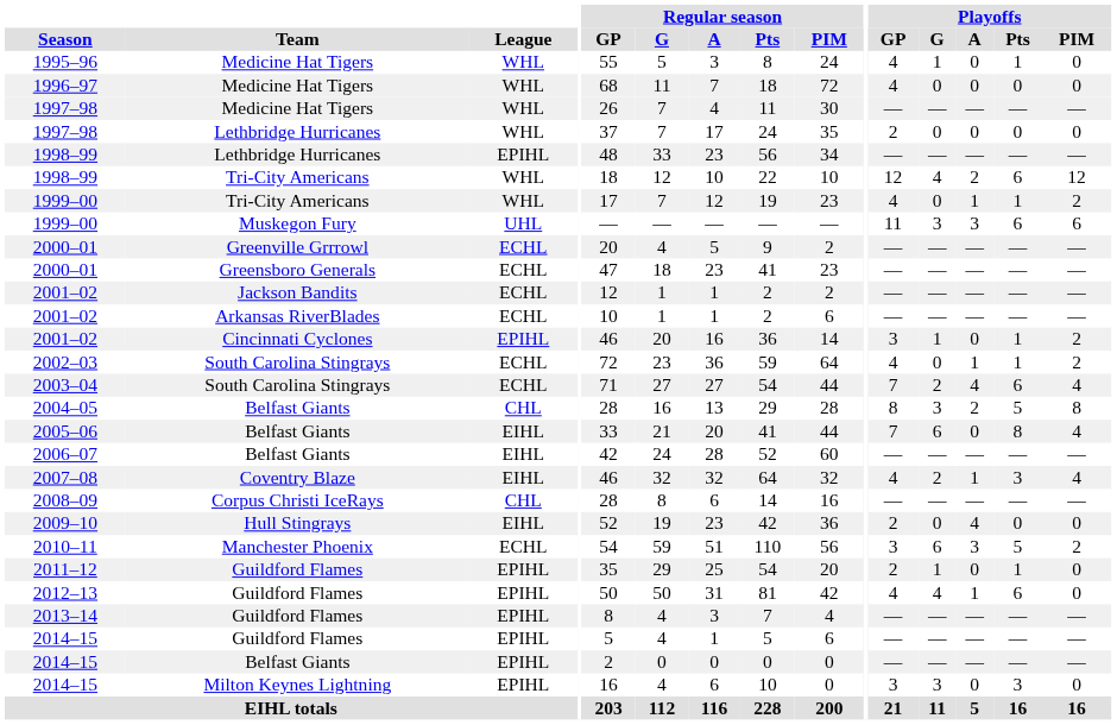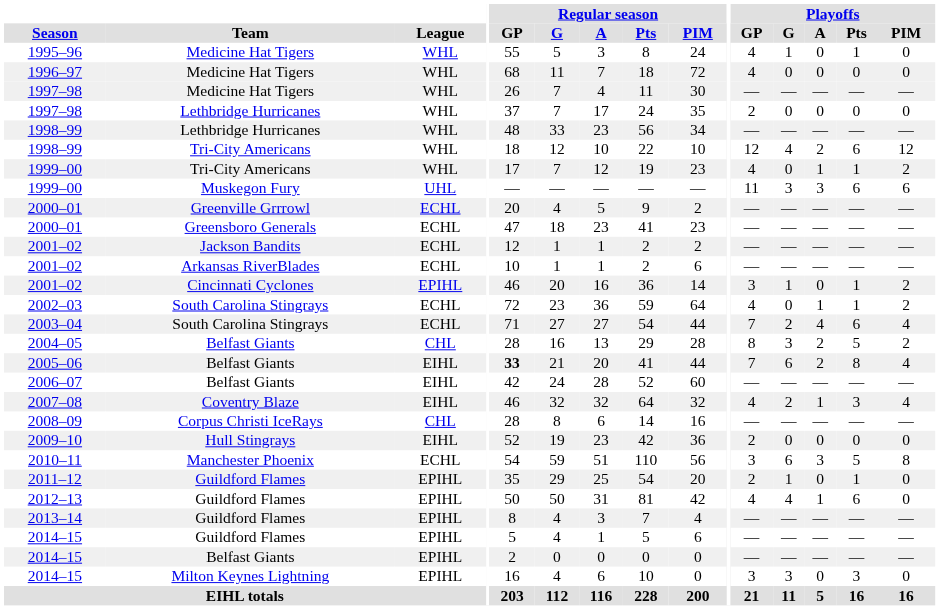 <table border="0" cellpadding="1" cellspacing="0" style="text-align:center; width:60em">
 <tr bgcolor="#e0e0e0">
 <th colspan="3" bgcolor="#ffffff"></th>
 <th rowspan="99" bgcolor="#ffffff"></th>
 <th colspan="5"><a href='#'>Regular season</a></th>
 <th rowspan="99" bgcolor="#ffffff"></th>
 <th colspan="5"><a href='#'>Playoffs</a></th>
 </tr>
 <tr bgcolor="#e0e0e0">
 <th><a href='#'>Season</a></th>
 <th>Team</th>
 <th>League</th>
 <th>GP</th>
 <th><a href='#'>G</a></th>
 <th><a href='#'>A</a></th>
 <th><a href='#'>Pts</a></th>
 <th><a href='#'>PIM</a></th>
 <th>GP</th>
 <th>G</th>
 <th>A</th>
 <th>Pts</th>
 <th>PIM</th>
 </tr>
 <tr>
 <td><a href='#'>1995–96</a></td>
 <td><a href='#'>Medicine Hat Tigers</a></td>
 <td><a href='#'>WHL</a></td>
 <td>55</td>
 <td>5</td>
 <td>3</td>
 <td>8</td>
 <td>24</td>
 <td>4</td>
 <td>1</td>
 <td>0</td>
 <td>1</td>
 <td>0</td>
 </tr>
 <tr bgcolor="#f0f0f0">
 <td><a href='#'>1996–97</a></td>
 <td>Medicine Hat Tigers</td>
 <td>WHL</td>
 <td>68</td>
 <td>11</td>
 <td>7</td>
 <td>18</td>
 <td>72</td>
 <td>4</td>
 <td>0</td>
 <td>0</td>
 <td>0</td>
 <td>0</td>
 </tr>
 <tr bgcolor="#f0f0f0">
 <td><a href='#'>1997–98</a></td>
 <td>Medicine Hat Tigers</td>
 <td>WHL</td>
 <td>26</td>
 <td>7</td>
 <td>4</td>
 <td>11</td>
 <td>30</td>
 <td>—</td>
 <td>—</td>
 <td>—</td>
 <td>—</td>
 <td>—</td>
 </tr>
 <tr>
 <td><a href='#'>1997–98</a></td>
 <td><a href='#'>Lethbridge Hurricanes</a></td>
 <td>WHL</td>
 <td>37</td>
 <td>7</td>
 <td>17</td>
 <td>24</td>
 <td>35</td>
 <td>2</td>
 <td>0</td>
 <td>0</td>
 <td>0</td>
 <td>0</td>
 </tr>
 <tr bgcolor="#f0f0f0">
 <td><a href='#'>1998–99</a></td>
 <td>Lethbridge Hurricanes</td>
-<td>EPIHL</td>
+<td>WHL</td>
 <td>48</td>
 <td>33</td>
 <td>23</td>
 <td>56</td>
 <td>34</td>
 <td>—</td>
 <td>—</td>
 <td>—</td>
 <td>—</td>
 <td>—</td>
 </tr>
 <tr>
 <td><a href='#'>1998–99</a></td>
 <td><a href='#'>Tri-City Americans</a></td>
 <td>WHL</td>
 <td>18</td>
 <td>12</td>
 <td>10</td>
 <td>22</td>
 <td>10</td>
 <td>12</td>
 <td>4</td>
 <td>2</td>
 <td>6</td>
 <td>12</td>
 </tr>
 <tr bgcolor="#f0f0f0">
 <td><a href='#'>1999–00</a></td>
 <td>Tri-City Americans</td>
 <td>WHL</td>
 <td>17</td>
 <td>7</td>
 <td>12</td>
 <td>19</td>
 <td>23</td>
 <td>4</td>
 <td>0</td>
 <td>1</td>
 <td>1</td>
 <td>2</td>
 </tr>
 <tr>
 <td><a href='#'>1999–00</a></td>
 <td><a href='#'>Muskegon Fury</a></td>
 <td><a href='#'>UHL</a></td>
 <td>—</td>
 <td>—</td>
 <td>—</td>
 <td>—</td>
 <td>—</td>
 <td>11</td>
 <td>3</td>
 <td>3</td>
 <td>6</td>
 <td>6</td>
 </tr>
 <tr bgcolor="#f0f0f0">
 <td><a href='#'>2000–01</a></td>
 <td><a href='#'>Greenville Grrrowl</a></td>
 <td><a href='#'>ECHL</a></td>
 <td>20</td>
 <td>4</td>
 <td>5</td>
 <td>9</td>
 <td>2</td>
 <td>—</td>
 <td>—</td>
 <td>—</td>
 <td>—</td>
 <td>—</td>
 </tr>
 <tr>
 <td><a href='#'>2000–01</a></td>
 <td><a href='#'>Greensboro Generals</a></td>
 <td>ECHL</td>
 <td>47</td>
 <td>18</td>
 <td>23</td>
 <td>41</td>
 <td>23</td>
 <td>—</td>
 <td>—</td>
 <td>—</td>
 <td>—</td>
 <td>—</td>
 </tr>
 <tr bgcolor="#f0f0f0">
 <td><a href='#'>2001–02</a></td>
 <td><a href='#'>Jackson Bandits</a></td>
 <td>ECHL</td>
 <td>12</td>
 <td>1</td>
 <td>1</td>
 <td>2</td>
 <td>2</td>
 <td>—</td>
 <td>—</td>
 <td>—</td>
 <td>—</td>
 <td>—</td>
 </tr>
 <tr>
 <td><a href='#'>2001–02</a></td>
 <td><a href='#'>Arkansas RiverBlades</a></td>
 <td>ECHL</td>
 <td>10</td>
 <td>1</td>
 <td>1</td>
 <td>2</td>
 <td>6</td>
 <td>—</td>
 <td>—</td>
 <td>—</td>
 <td>—</td>
 <td>—</td>
 </tr>
 <tr bgcolor="#f0f0f0">
 <td><a href='#'>2001–02</a></td>
 <td><a href='#'>Cincinnati Cyclones</a></td>
 <td><a href='#'>EPIHL</a></td>
 <td>46</td>
 <td>20</td>
 <td>16</td>
 <td>36</td>
 <td>14</td>
 <td>3</td>
 <td>1</td>
 <td>0</td>
 <td>1</td>
 <td>2</td>
 </tr>
 <tr>
 <td><a href='#'>2002–03</a></td>
 <td><a href='#'>South Carolina Stingrays</a></td>
 <td>ECHL</td>
 <td>72</td>
 <td>23</td>
 <td>36</td>
 <td>59</td>
 <td>64</td>
 <td>4</td>
 <td>0</td>
 <td>1</td>
 <td>1</td>
 <td>2</td>
 </tr>
 <tr bgcolor="#f0f0f0">
 <td><a href='#'>2003–04</a></td>
 <td>South Carolina Stingrays</td>
 <td>ECHL</td>
 <td>71</td>
 <td>27</td>
 <td>27</td>
 <td>54</td>
 <td>44</td>
 <td>7</td>
 <td>2</td>
 <td>4</td>
 <td>6</td>
 <td>4</td>
 </tr>
 <tr>
 <td><a href='#'>2004–05</a></td>
 <td><a href='#'>Belfast Giants</a></td>
 <td><a href='#'>CHL</a></td>
 <td>28</td>
 <td>16</td>
 <td>13</td>
 <td>29</td>
 <td>28</td>
 <td>8</td>
 <td>3</td>
 <td>2</td>
 <td>5</td>
-<td>8</td>
+<td>2</td>
 </tr>
 <tr bgcolor="#f0f0f0">
 <td><a href='#'>2005–06</a></td>
 <td>Belfast Giants</td>
 <td>EIHL</td>
-<td>33</td>
+<td><strong>33</strong></td>
 <td>21</td>
 <td>20</td>
 <td>41</td>
 <td>44</td>
 <td>7</td>
 <td>6</td>
-<td>0</td>
+<td>2</td>
 <td>8</td>
 <td>4</td>
 </tr>
 <tr>
 <td><a href='#'>2006–07</a></td>
 <td>Belfast Giants</td>
 <td>EIHL</td>
 <td>42</td>
 <td>24</td>
 <td>28</td>
 <td>52</td>
 <td>60</td>
 <td>—</td>
 <td>—</td>
 <td>—</td>
 <td>—</td>
 <td>—</td>
 </tr>
 <tr bgcolor="#f0f0f0">
 <td><a href='#'>2007–08</a></td>
 <td><a href='#'>Coventry Blaze</a></td>
 <td>EIHL</td>
 <td>46</td>
 <td>32</td>
 <td>32</td>
 <td>64</td>
 <td>32</td>
 <td>4</td>
 <td>2</td>
 <td>1</td>
 <td>3</td>
 <td>4</td>
 </tr>
 <tr>
 <td><a href='#'>2008–09</a></td>
 <td><a href='#'>Corpus Christi IceRays</a></td>
 <td><a href='#'>CHL</a></td>
 <td>28</td>
 <td>8</td>
 <td>6</td>
 <td>14</td>
 <td>16</td>
 <td>—</td>
 <td>—</td>
 <td>—</td>
 <td>—</td>
 <td>—</td>
 </tr>
 <tr bgcolor="#f0f0f0">
 <td><a href='#'>2009–10</a></td>
 <td><a href='#'>Hull Stingrays</a></td>
 <td>EIHL</td>
 <td>52</td>
 <td>19</td>
 <td>23</td>
 <td>42</td>
 <td>36</td>
 <td>2</td>
 <td>0</td>
-<td>4</td>
+<td>0</td>
 <td>0</td>
 <td>0</td>
 </tr>
 <tr>
 <td><a href='#'>2010–11</a></td>
 <td><a href='#'>Manchester Phoenix</a></td>
 <td>ECHL</td>
 <td>54</td>
 <td>59</td>
 <td>51</td>
 <td>110</td>
 <td>56</td>
 <td>3</td>
 <td>6</td>
 <td>3</td>
 <td>5</td>
-<td>2</td>
+<td>8</td>
 </tr>
 <tr bgcolor="#f0f0f0">
 <td><a href='#'>2011–12</a></td>
 <td><a href='#'>Guildford Flames</a></td>
 <td>EPIHL</td>
 <td>35</td>
 <td>29</td>
 <td>25</td>
 <td>54</td>
 <td>20</td>
 <td>2</td>
 <td>1</td>
 <td>0</td>
 <td>1</td>
 <td>0</td>
 </tr>
 <tr>
 <td><a href='#'>2012–13</a></td>
 <td>Guildford Flames</td>
 <td>EPIHL</td>
 <td>50</td>
 <td>50</td>
 <td>31</td>
 <td>81</td>
 <td>42</td>
 <td>4</td>
 <td>4</td>
 <td>1</td>
 <td>6</td>
 <td>0</td>
 </tr>
 <tr bgcolor="#f0f0f0">
 <td><a href='#'>2013–14</a></td>
 <td>Guildford Flames</td>
 <td>EPIHL</td>
 <td>8</td>
 <td>4</td>
 <td>3</td>
 <td>7</td>
 <td>4</td>
 <td>—</td>
 <td>—</td>
 <td>—</td>
 <td>—</td>
 <td>—</td>
 </tr>
 <tr>
 <td><a href='#'>2014–15</a></td>
 <td>Guildford Flames</td>
 <td>EPIHL</td>
 <td>5</td>
 <td>4</td>
 <td>1</td>
 <td>5</td>
 <td>6</td>
 <td>—</td>
 <td>—</td>
 <td>—</td>
 <td>—</td>
 <td>—</td>
 </tr>
 <tr bgcolor="#f0f0f0">
 <td><a href='#'>2014–15</a></td>
 <td>Belfast Giants</td>
 <td>EPIHL</td>
 <td>2</td>
 <td>0</td>
 <td>0</td>
 <td>0</td>
 <td>0</td>
 <td>—</td>
 <td>—</td>
 <td>—</td>
 <td>—</td>
 <td>—</td>
 </tr>
 <tr>
 <td><a href='#'>2014–15</a></td>
 <td><a href='#'>Milton Keynes Lightning</a></td>
 <td>EPIHL</td>
 <td>16</td>
 <td>4</td>
 <td>6</td>
 <td>10</td>
 <td>0</td>
 <td>3</td>
 <td>3</td>
 <td>0</td>
 <td>3</td>
 <td>0</td>
 </tr>
 <tr>
 </tr>
 <tr ALIGN="center" bgcolor="#e0e0e0">
 <th colspan="3">EIHL totals</th>
 <th ALIGN="center">203</th>
 <th ALIGN="center">112</th>
 <th ALIGN="center">116</th>
 <th ALIGN="center">228</th>
 <th ALIGN="center">200</th>
 <th ALIGN="center">21</th>
 <th ALIGN="center">11</th>
 <th ALIGN="center">5</th>
 <th ALIGN="center">16</th>
 <th ALIGN="center">16</th>
 </tr>
 </table>
